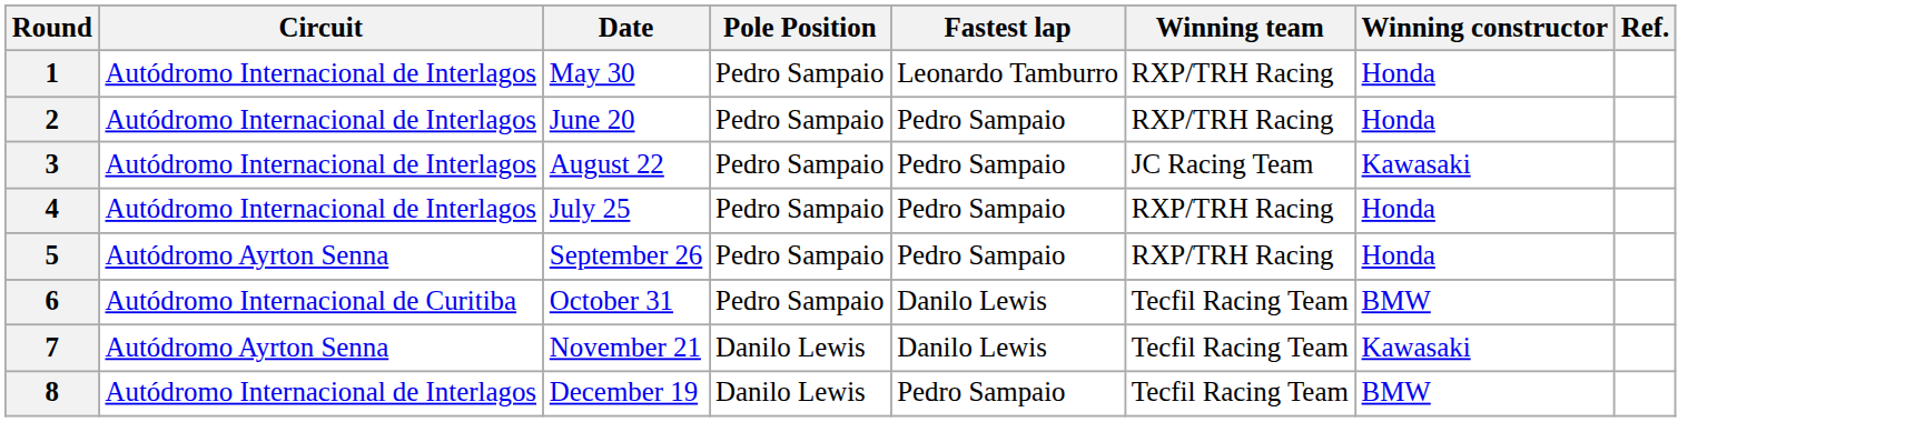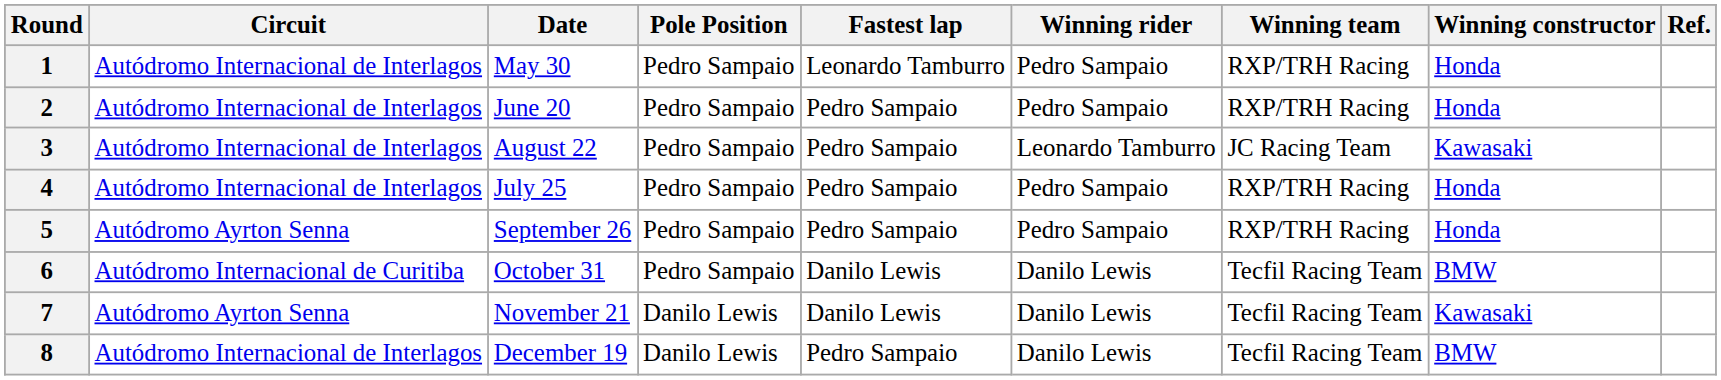 <table class="wikitable" data-cx-weight="785" data-source="29" id="cx29" data-cx-draft="true" style="font-size: 85%;">
 <tr>
 <th>Round</th>
 <th>Circuit</th>
 <th>Date</th>
 <th>Pole Position</th>
 <th>Fastest lap</th>
+<th>Winning rider</th>
 <th>Winning team</th>
 <th>Winning constructor</th>
 <th>Ref.</th>
 </tr>
 <tr id="46" style="background:#FFFFFF;">
 <th>1</th>
 <td> <a href='#'>Autódromo Internacional de Interlagos</a></td>
 <td><a href='#'>May 30</a></td>
 <td> Pedro Sampaio</td>
 <td> Leonardo Tamburro</td>
+<td> Pedro Sampaio</td>
 <td> RXP/TRH Racing</td>
 <td> <a href='#'>Honda</a></td>
 <td align="center"></td>
 </tr>
 <tr id="70" style="background:#FFFFFF;">
 <th>2</th>
 <td> <a href='#'>Autódromo Internacional de Interlagos</a></td>
 <td><a href='#'>June 20</a></td>
+<td> Pedro Sampaio</td>
 <td> Pedro Sampaio</td>
 <td> Pedro Sampaio</td>
 <td> RXP/TRH Racing</td>
 <td> <a href='#'>Honda</a></td>
 <td align="center"></td>
 </tr>
 <tr id="118" style="background:#FFFFFF;">
 <th>3</th>
 <td> <a href='#'>Autódromo Internacional de Interlagos</a></td>
 <td><a href='#'>August 22</a></td>
 <td> Pedro Sampaio</td>
 <td> Pedro Sampaio</td>
+<td> Leonardo Tamburro</td>
 <td> JC Racing Team</td>
 <td> <a href='#'>Kawasaki</a></td>
 <td align="center"></td>
 </tr>
 <tr style="background:#FFFFFF;">
 <th>4</th>
 <td> <a href='#'>Autódromo Internacional de Interlagos</a></td>
 <td><a href='#'>July 25</a></td>
+<td> Pedro Sampaio</td>
 <td> Pedro Sampaio</td>
 <td> Pedro Sampaio</td>
 <td> RXP/TRH Racing</td>
 <td> <a href='#'>Honda</a></td>
 <td align="center"></td>
 </tr>
 <tr id="102" style="background:#FFFFFF;">
 <th>5</th>
 <td> <a href='#'>Autódromo Ayrton Senna</a></td>
 <td><a href='#'>September 26</a></td>
 <td> Pedro Sampaio</td>
 <td> Pedro Sampaio</td>
+<td> Pedro Sampaio</td>
 <td> RXP/TRH Racing</td>
 <td> <a href='#'>Honda</a></td>
 <td align="center"></td>
 </tr>
 <tr id="134" style="background:#FFFFFF;">
 <th>6</th>
 <td> <a href='#'>Autódromo Internacional de Curitiba</a></td>
 <td><a href='#'>October 31</a></td>
 <td> Pedro Sampaio</td>
 <td> Danilo Lewis</td>
+<td> Danilo Lewis</td>
 <td> Tecfil Racing Team</td>
 <td> <a href='#'>BMW</a></td>
 <td align="center"></td>
 </tr>
 <tr style="background:#FFFFFF;">
 <th>7</th>
 <td> <a href='#'>Autódromo Ayrton Senna</a></td>
 <td><a href='#'>November 21</a></td>
+<td> Danilo Lewis</td>
 <td> Danilo Lewis</td>
 <td> Danilo Lewis</td>
 <td> Tecfil Racing Team</td>
 <td> <a href='#'>Kawasaki</a></td>
 <td align="center"></td>
 </tr>
 <tr style="background:#FFFFFF;">
 <th>8</th>
 <td> <a href='#'>Autódromo Internacional de Interlagos</a></td>
 <td><a href='#'>December 19</a></td>
 <td> Danilo Lewis</td>
 <td> Pedro Sampaio</td>
+<td> Danilo Lewis</td>
 <td> Tecfil Racing Team</td>
 <td> <a href='#'>BMW</a></td>
 <td align="center"></td>
 </tr>
 </table>
